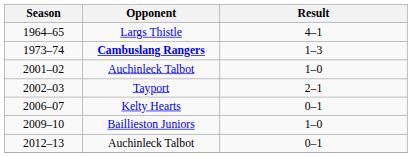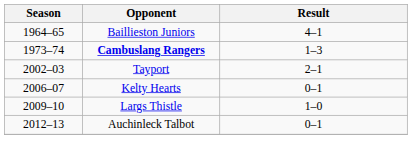 <table class="wikitable" style="text-align: center;">
 <tr>
 <th width=100>Season</th>
 <th width=180>Opponent</th>
 <th width=250>Result</th>
 </tr>
 <tr>
 <td>1964–65</td>
-<td><a href='#'>Largs Thistle</a></td>
+<td><a href='#'>Baillieston Juniors</a></td>
 <td>4–1</td>
 </tr>
 <tr>
 <td>1973–74</td>
 <td><strong><a href='#'>Cambuslang Rangers</a></strong></td>
 <td>1–3</td>
-</tr>
-<tr>
-<td>2001–02</td>
-<td><a href='#'>Auchinleck Talbot</a></td>
-<td>1–0</td>
 </tr>
 <tr>
 <td>2002–03</td>
 <td><a href='#'>Tayport</a></td>
 <td>2–1</td>
 </tr>
 <tr>
 <td>2006–07</td>
 <td><a href='#'>Kelty Hearts</a></td>
 <td>0–1</td>
 </tr>
 <tr>
 <td>2009–10</td>
-<td><a href='#'>Baillieston Juniors</a></td>
+<td><a href='#'>Largs Thistle</a></td>
 <td>1–0</td>
 </tr>
 <tr>
 <td>2012–13</td>
 <td>Auchinleck Talbot</td>
 <td>0–1</td>
 </tr>
 <tr>
 </tr>
 </table>
